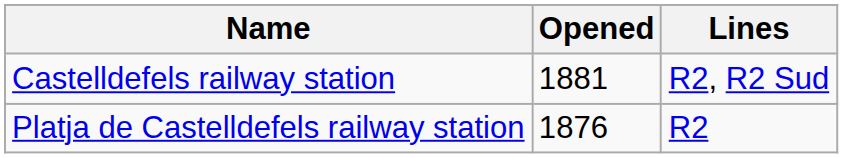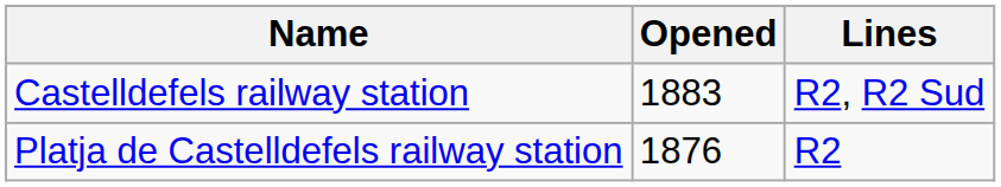 <table class="wikitable sortable">
 <tr>
 <th>Name</th>
 <th>Opened</th>
 <th>Lines</th>
 </tr>
 <tr>
 <td><a href='#'>Castelldefels railway station</a></td>
-<td>1881</td>
+<td>1883</td>
 <td><a href='#'>R2</a>, <a href='#'>R2 Sud</a></td>
 </tr>
 <tr>
 <td><a href='#'>Platja de Castelldefels railway station</a></td>
 <td>1876</td>
 <td><a href='#'>R2</a></td>
 </tr>
 </table>
